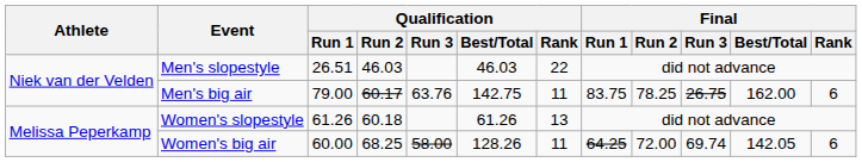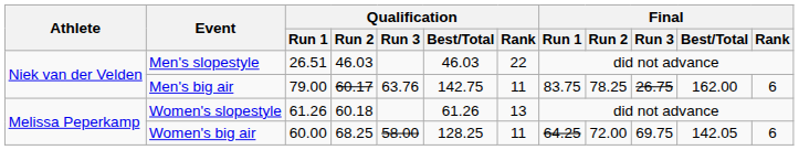 <table class="wikitable" style="font-size:90%">
 <tr>
 <th rowspan="2">Athlete</th>
 <th rowspan="2">Event</th>
 <th colspan="5">Qualification</th>
 <th colspan="5">Final</th>
 </tr>
 <tr style="font-size:95%">
 <th>Run 1</th>
 <th>Run 2</th>
 <th>Run 3</th>
 <th>Best/Total</th>
 <th>Rank</th>
 <th>Run 1</th>
 <th>Run 2</th>
 <th>Run 3</th>
 <th>Best/Total</th>
 <th>Rank</th>
 </tr>
 <tr align=center>
 <td align=left rowspan=2><a href='#'>Niek van der Velden</a></td>
 <td align=left><a href='#'>Men's slopestyle</a></td>
 <td>26.51</td>
 <td>46.03</td>
 <td></td>
 <td>46.03</td>
 <td>22</td>
 <td colspan=5>did not advance</td>
 </tr>
 <tr align=center>
 <td align=left><a href='#'>Men's big air</a></td>
 <td>79.00</td>
 <td><s>60.17</s></td>
 <td>63.76</td>
 <td>142.75</td>
 <td>11</td>
 <td>83.75</td>
 <td>78.25</td>
 <td><s>26.75</s></td>
 <td>162.00</td>
 <td>6</td>
 </tr>
 <tr align=center>
 <td align=left rowspan=2><a href='#'>Melissa Peperkamp</a></td>
 <td align=left><a href='#'>Women's slopestyle</a></td>
 <td>61.26</td>
 <td>60.18</td>
 <td></td>
 <td>61.26</td>
 <td>13</td>
 <td colspan=5>did not advance</td>
 </tr>
 <tr align=center>
 <td align=left><a href='#'>Women's big air</a></td>
 <td>60.00</td>
 <td>68.25</td>
 <td><s>58.00</s></td>
-<td>128.26</td>
+<td>128.25</td>
 <td>11</td>
 <td><s>64.25</s></td>
 <td>72.00</td>
-<td>69.74</td>
+<td>69.75</td>
 <td>142.05</td>
 <td>6</td>
 </tr>
 </table>
